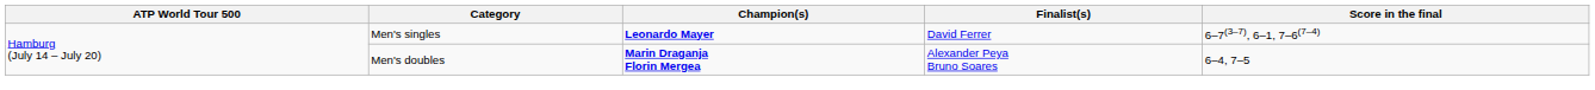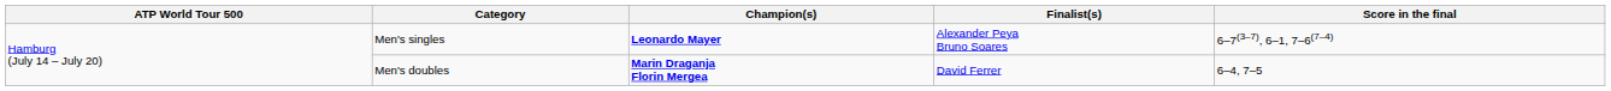 <table class="wikitable"  style="font-size:90%; width:100%;">
 <tr>
 <th>ATP World Tour 500</th>
 <th>Category</th>
 <th>Champion(s)</th>
 <th>Finalist(s)</th>
 <th>Score in the final</th>
 </tr>
 <tr>
 <td rowspan="2"><a href='#'>Hamburg</a><br>(July 14 – July 20)</td>
 <td>Men's singles</td>
 <td> <strong><a href='#'>Leonardo Mayer</a></strong></td>
-<td> <a href='#'>David Ferrer</a></td>
+<td> <a href='#'>Alexander Peya</a>  <br> <a href='#'>Bruno Soares</a></td>
 <td>6–7<sup>(3–7)</sup>, 6–1, 7–6<sup>(7–4)</sup></td>
 </tr>
 <tr>
 <td>Men's doubles</td>
 <td> <strong><a href='#'>Marin Draganja</a></strong> <br> <strong><a href='#'>Florin Mergea</a></strong></td>
-<td> <a href='#'>Alexander Peya</a>  <br> <a href='#'>Bruno Soares</a></td>
+<td> <a href='#'>David Ferrer</a></td>
 <td>6–4, 7–5</td>
 </tr>
 </table>
